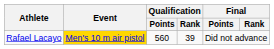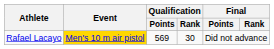 <table class="wikitable" style="font-size:90%">
 <tr>
 <th rowspan="2">Athlete</th>
 <th rowspan="2">Event</th>
 <th colspan=2>Qualification</th>
 <th colspan=2>Final</th>
 </tr>
 <tr style="font-size:95%">
 <th>Points</th>
 <th>Rank</th>
 <th>Points</th>
 <th>Rank</th>
 </tr>
 <tr align=center>
 <td align=left><a href='#'>Rafael Lacayo</a></td>
 <td align=left style="background: gold;"><a href='#'>Men's 10 m air pistol</a></td>
-<td>560</td>
-<td>39</td>
+<td>569</td>
+<td>30</td>
 <td colspan=2>Did not advance</td>
 </tr>
 </table>
